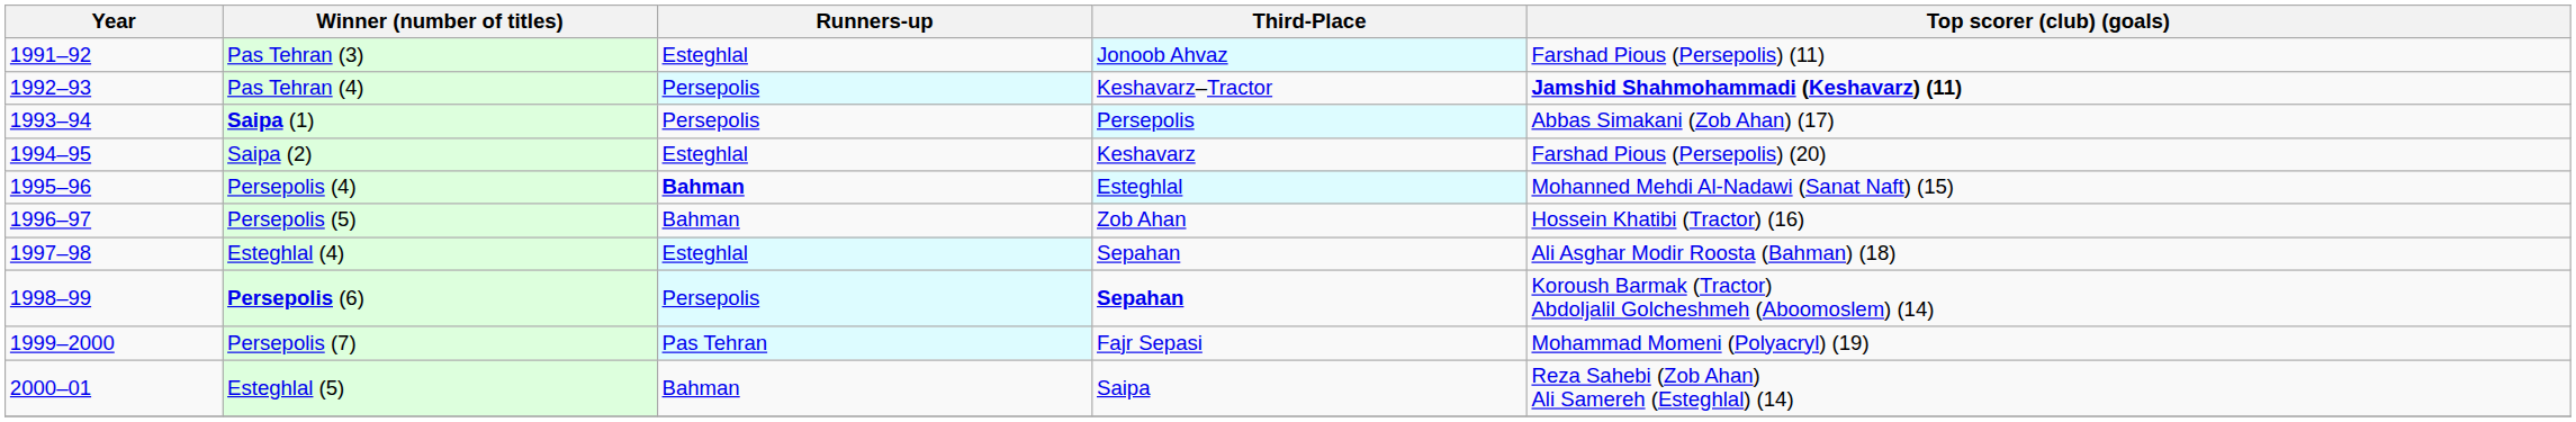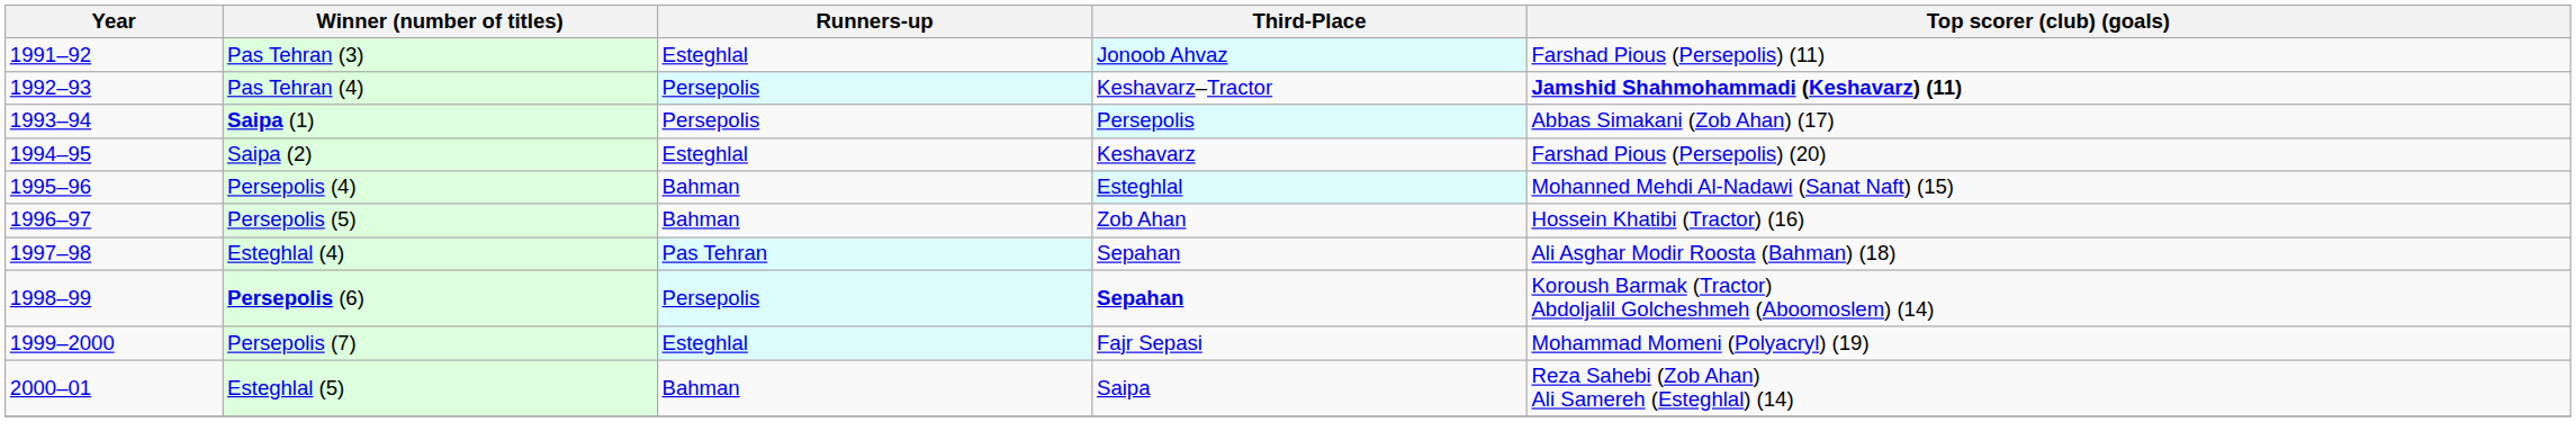 <table class="wikitable">
 <tr>
 <th width=5%>Year</th>
 <th width=10%>Winner (number of titles)</th>
 <th width=10%>Runners-up</th>
 <th width=10%>Third-Place</th>
 <th width=24%>Top scorer (club) (goals)</th>
 </tr>
 <tr>
 <td><a href='#'>1991–92</a></td>
 <td bgcolor="#DDFFDD"><a href='#'>Pas Tehran</a> (3)</td>
 <td><a href='#'>Esteghlal</a></td>
 <td bgcolor="#DDFCFF"><a href='#'>Jonoob Ahvaz</a></td>
 <td> <a href='#'>Farshad Pious</a> (<a href='#'>Persepolis</a>) (11)</td>
 </tr>
 <tr>
 <td><a href='#'>1992–93</a></td>
 <td bgcolor="#DDFFDD"><a href='#'>Pas Tehran</a>  (4)</td>
 <td bgcolor="#DDFCFF"><a href='#'>Persepolis</a></td>
 <td><a href='#'>Keshavarz</a>–<a href='#'>Tractor</a></td>
 <td><strong> <a href='#'>Jamshid Shahmohammadi</a> (<a href='#'>Keshavarz</a>) (11)</strong></td>
 </tr>
 <tr>
 <td><a href='#'>1993–94</a></td>
 <td bgcolor="#DDFFDD"><strong><a href='#'>Saipa</a> </strong> (1)</td>
 <td><a href='#'>Persepolis</a></td>
 <td bgcolor="#DDFCFF"><a href='#'>Persepolis</a></td>
 <td> <a href='#'>Abbas Simakani</a> (<a href='#'>Zob Ahan</a>) (17)</td>
 </tr>
 <tr>
 <td><a href='#'>1994–95</a></td>
 <td bgcolor="#DDFFDD"><a href='#'>Saipa</a> (2)</td>
 <td><a href='#'>Esteghlal</a></td>
 <td><a href='#'>Keshavarz</a></td>
 <td> <a href='#'>Farshad Pious</a> (<a href='#'>Persepolis</a>) (20)</td>
 </tr>
 <tr>
 <td><a href='#'>1995–96</a></td>
 <td bgcolor="#DDFFDD"><a href='#'>Persepolis</a> (4)</td>
-<td><strong><a href='#'>Bahman</a></strong></td>
+<td><a href='#'>Bahman</a></td>
 <td bgcolor="#DDFCFF"><a href='#'>Esteghlal</a></td>
 <td> <a href='#'>Mohanned Mehdi Al-Nadawi</a> (<a href='#'>Sanat Naft</a>) (15)</td>
 </tr>
 <tr>
 <td><a href='#'>1996–97</a></td>
 <td bgcolor="#DDFFDD"><a href='#'>Persepolis</a> (5)</td>
 <td><a href='#'>Bahman</a></td>
 <td><a href='#'>Zob Ahan</a></td>
 <td> <a href='#'>Hossein Khatibi</a> (<a href='#'>Tractor</a>) (16)</td>
 </tr>
 <tr>
 <td><a href='#'>1997–98</a></td>
 <td bgcolor="#DDFFDD"><a href='#'>Esteghlal</a> (4)</td>
-<td bgcolor="#DDFCFF"><a href='#'>Esteghlal</a></td>
+<td bgcolor="#DDFCFF"><a href='#'>Pas Tehran</a></td>
 <td><a href='#'>Sepahan</a></td>
 <td> <a href='#'>Ali Asghar Modir Roosta</a> (<a href='#'>Bahman</a>) (18)</td>
 </tr>
 <tr>
 <td><a href='#'>1998–99</a></td>
 <td bgcolor="#DDFFDD"><strong><a href='#'>Persepolis</a> </strong> (6)</td>
 <td bgcolor="#DDFCFF"><a href='#'>Persepolis</a></td>
 <td><strong><a href='#'>Sepahan</a></strong></td>
 <td> <a href='#'>Koroush Barmak</a> (<a href='#'>Tractor</a>)<br>  <a href='#'>Abdoljalil Golcheshmeh</a> (<a href='#'>Aboomoslem</a>) (14)</td>
 </tr>
 <tr>
 <td><a href='#'>1999–2000</a></td>
 <td bgcolor="#DDFFDD"><a href='#'>Persepolis</a> (7)</td>
-<td bgcolor="#DDFCFF"><a href='#'>Pas Tehran</a></td>
+<td bgcolor="#DDFCFF"><a href='#'>Esteghlal</a></td>
 <td><a href='#'>Fajr Sepasi</a></td>
 <td> <a href='#'>Mohammad Momeni</a> (<a href='#'>Polyacryl</a>) (19)</td>
 </tr>
 <tr>
 <td><a href='#'>2000–01</a></td>
 <td bgcolor="#DDFFDD"><a href='#'>Esteghlal</a> (5)</td>
 <td><a href='#'>Bahman</a></td>
 <td><a href='#'>Saipa</a></td>
 <td> <a href='#'>Reza Sahebi</a> (<a href='#'>Zob Ahan</a>)<br>  <a href='#'>Ali Samereh</a> (<a href='#'>Esteghlal</a>) (14)</td>
 </tr>
 <tr>
 </tr>
 </table>
